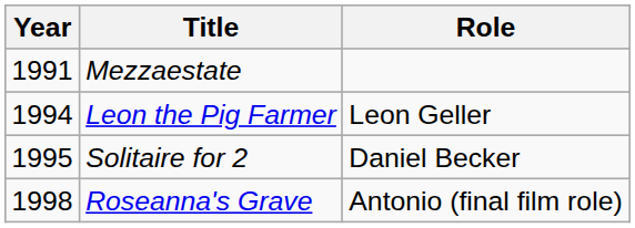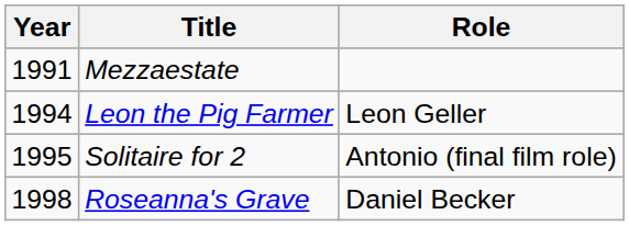 <table class="wikitable" style="font-size: 95%;">
 <tr>
 <th>Year</th>
 <th>Title</th>
 <th>Role</th>
 </tr>
 <tr>
 <td>1991</td>
 <td><em>Mezzaestate</em></td>
 <td></td>
 </tr>
 <tr>
 <td>1994</td>
 <td><em><a href='#'>Leon the Pig Farmer</a></em></td>
 <td>Leon Geller</td>
 </tr>
 <tr>
 <td>1995</td>
 <td><em>Solitaire for 2</em></td>
-<td>Daniel Becker</td>
+<td>Antonio (final film role)</td>
 </tr>
 <tr>
 <td>1998</td>
 <td><em><a href='#'>Roseanna's Grave</a></em></td>
-<td>Antonio (final film role)</td>
+<td>Daniel Becker</td>
 </tr>
 </table>
